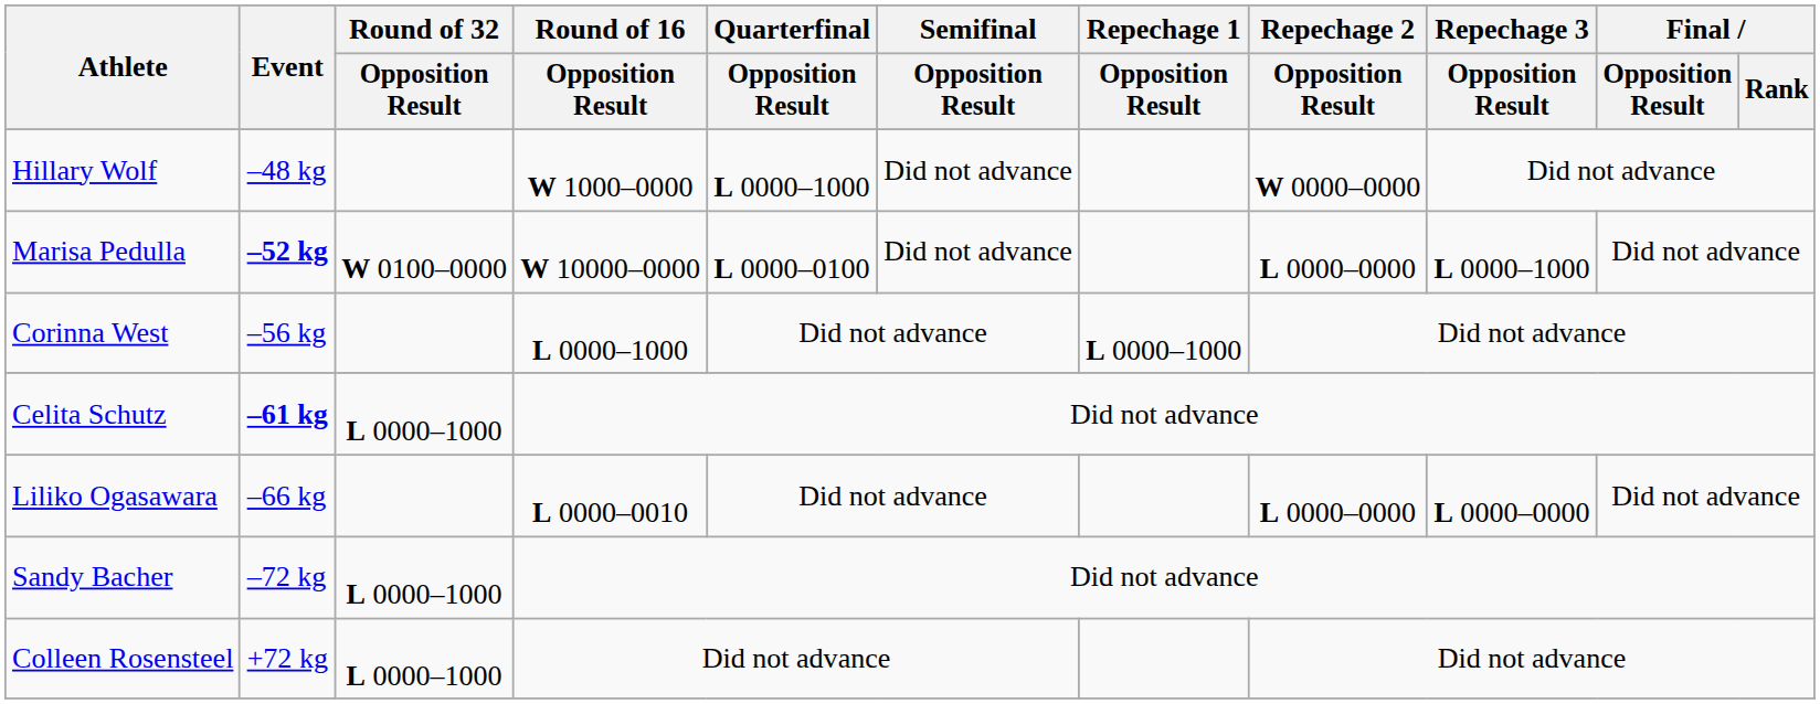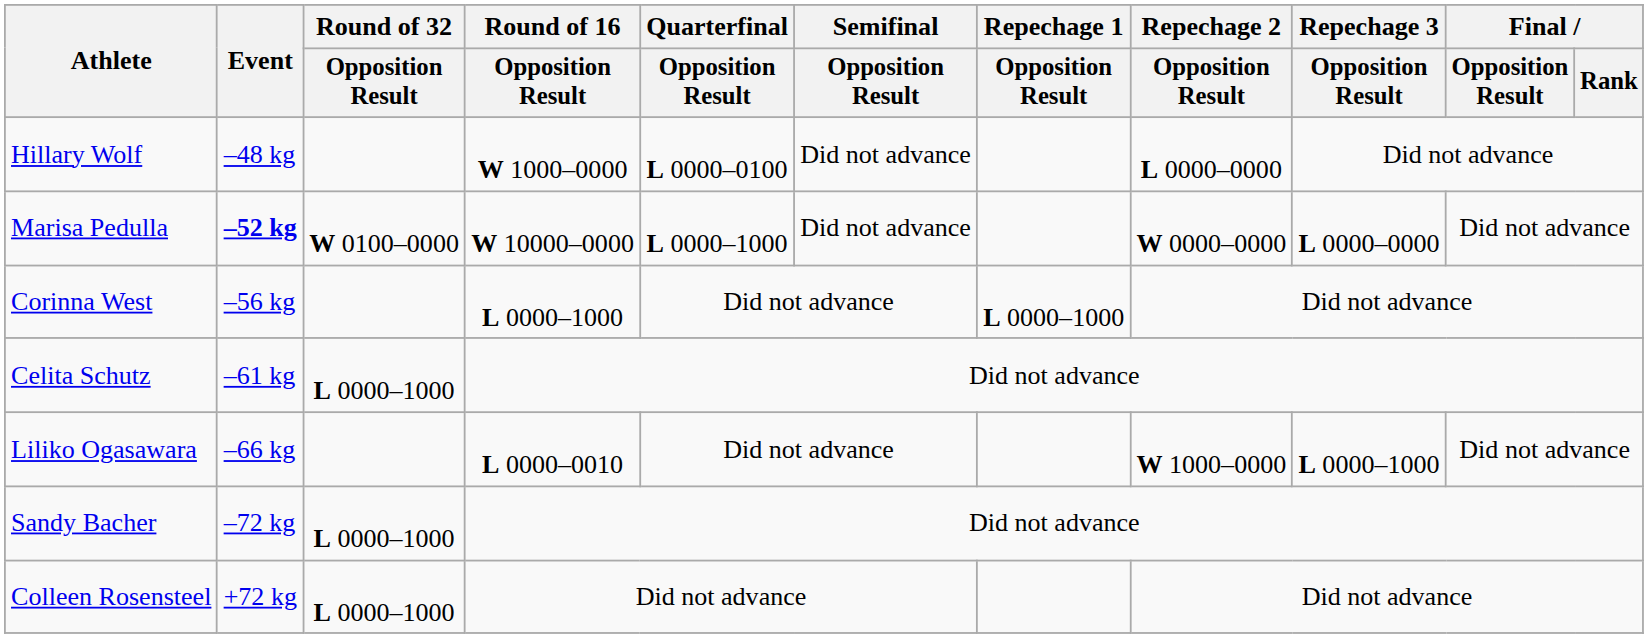 <table class=wikitable style=font-size:90%;text-align:center>
 <tr>
 <th rowspan=2>Athlete</th>
 <th rowspan=2>Event</th>
 <th>Round of 32</th>
 <th>Round of 16</th>
 <th>Quarterfinal</th>
 <th>Semifinal</th>
 <th>Repechage 1</th>
 <th>Repechage 2</th>
 <th>Repechage 3</th>
 <th colspan=2>Final / </th>
 </tr>
 <tr style=font-size:95%>
 <th>Opposition<br>Result</th>
 <th>Opposition<br>Result</th>
 <th>Opposition<br>Result</th>
 <th>Opposition<br>Result</th>
 <th>Opposition<br>Result</th>
 <th>Opposition<br>Result</th>
 <th>Opposition<br>Result</th>
 <th>Opposition<br>Result</th>
 <th>Rank</th>
 </tr>
 <tr>
 <td align=left><a href='#'>Hillary Wolf</a></td>
 <td align=left><a href='#'>–48 kg</a></td>
 <td></td>
 <td><br><strong>W</strong> 1000–0000</td>
-<td><br><strong>L</strong> 0000–1000</td>
+<td><br><strong>L</strong> 0000–0100</td>
 <td>Did not advance</td>
 <td></td>
-<td><br><strong>W</strong> 0000–0000 </td>
+<td><br><strong>L</strong> 0000–0000 </td>
 <td colspan=3>Did not advance</td>
 </tr>
 <tr>
 <td align=left><a href='#'>Marisa Pedulla</a></td>
 <td align=left><strong><a href='#'>–52 kg</a></strong></td>
 <td><br><strong>W</strong> 0100–0000</td>
 <td><br><strong>W</strong> 10000–0000</td>
-<td><br><strong>L</strong> 0000–0100</td>
+<td><br><strong>L</strong> 0000–1000</td>
 <td>Did not advance</td>
 <td></td>
+<td><br><strong>W</strong> 0000–0000 </td>
 <td><br><strong>L</strong> 0000–0000 </td>
-<td><br><strong>L</strong> 0000–1000</td>
 <td colspan=2>Did not advance</td>
 </tr>
 <tr>
 <td align=left><a href='#'>Corinna West</a></td>
 <td align=left><a href='#'>–56 kg</a></td>
 <td></td>
 <td><br><strong>L</strong> 0000–1000</td>
 <td colspan=2>Did not advance</td>
 <td><br><strong>L</strong> 0000–1000</td>
 <td colspan=4>Did not advance</td>
 </tr>
 <tr>
 <td align=left><a href='#'>Celita Schutz</a></td>
-<td align=left><strong><a href='#'>–61 kg</a></strong></td>
+<td align=left><a href='#'>–61 kg</a></td>
 <td><br><strong>L</strong> 0000–1000</td>
 <td colspan=8>Did not advance</td>
 </tr>
 <tr>
 <td align=left><a href='#'>Liliko Ogasawara</a></td>
 <td align=left><a href='#'>–66 kg</a></td>
 <td></td>
 <td><br><strong>L</strong> 0000–0010</td>
 <td colspan=2>Did not advance</td>
 <td></td>
-<td><br><strong>L</strong> 0000–0000 </td>
-<td><br><strong>L</strong> 0000–0000 </td>
+<td><br><strong>W</strong> 1000–0000</td>
+<td><br><strong>L</strong> 0000–1000</td>
 <td colspan=2>Did not advance</td>
 </tr>
 <tr>
 <td align=left><a href='#'>Sandy Bacher</a></td>
 <td align=left><a href='#'>–72 kg</a></td>
 <td><br><strong>L</strong> 0000–1000</td>
 <td colspan=8>Did not advance</td>
 </tr>
 <tr>
 <td align=left><a href='#'>Colleen Rosensteel</a></td>
 <td align=left><a href='#'>+72 kg</a></td>
 <td><br><strong>L</strong> 0000–1000</td>
 <td colspan=3>Did not advance</td>
 <td></td>
 <td colspan=4>Did not advance</td>
 </tr>
 </table>
